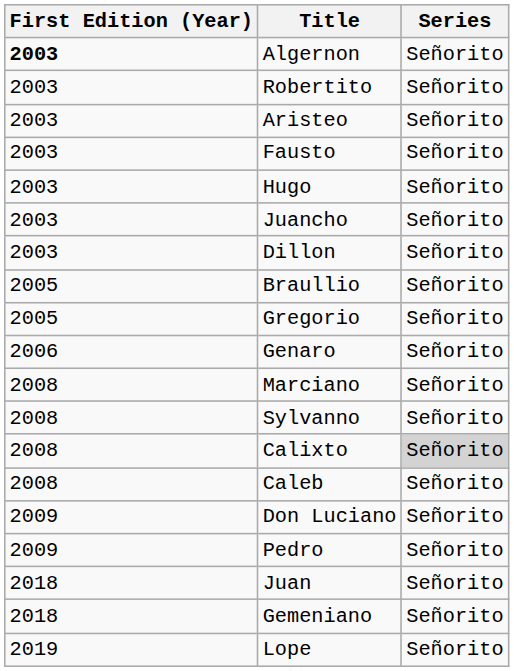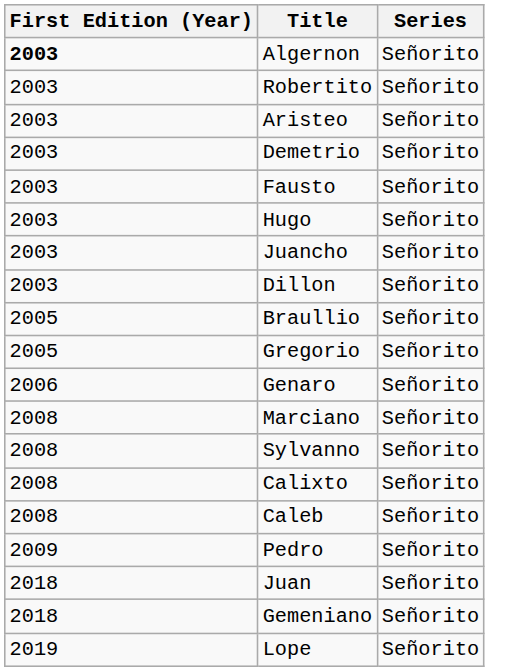 <table class="wikitable sortable">
 <tr>
 <th>First Edition (Year)</th>
 <th>Title</th>
 <th>Series</th>
 </tr>
 <tr>
 <td><strong>2003</strong></td>
 <td>Algernon</td>
 <td>Señorito</td>
 </tr>
 <tr>
 <td>2003</td>
 <td>Robertito</td>
 <td>Señorito</td>
 </tr>
 <tr>
 <td>2003</td>
 <td>Aristeo</td>
+<td>Señorito</td>
+</tr>
+<tr>
+<td>2003</td>
+<td>Demetrio</td>
 <td>Señorito</td>
 </tr>
 <tr>
 <td>2003</td>
 <td>Fausto</td>
 <td>Señorito</td>
 </tr>
 <tr>
 <td>2003</td>
 <td>Hugo</td>
 <td>Señorito</td>
 </tr>
 <tr>
 <td>2003</td>
 <td>Juancho</td>
 <td>Señorito</td>
 </tr>
 <tr>
 <td>2003</td>
 <td>Dillon</td>
 <td>Señorito</td>
 </tr>
 <tr>
 <td>2005</td>
 <td>Braullio</td>
 <td>Señorito</td>
 </tr>
 <tr>
 <td>2005</td>
 <td>Gregorio</td>
 <td>Señorito</td>
 </tr>
 <tr>
 <td>2006</td>
 <td>Genaro</td>
 <td>Señorito</td>
 </tr>
 <tr>
 <td>2008</td>
 <td>Marciano</td>
 <td>Señorito</td>
 </tr>
 <tr>
 <td>2008</td>
 <td>Sylvanno</td>
 <td>Señorito</td>
 </tr>
 <tr>
 <td>2008</td>
 <td>Calixto</td>
-<td style="background: lightgrey;">Señorito</td>
+<td>Señorito</td>
 </tr>
 <tr>
 <td>2008</td>
 <td>Caleb</td>
-<td>Señorito</td>
-</tr>
-<tr>
-<td>2009</td>
-<td>Don Luciano</td>
 <td>Señorito</td>
 </tr>
 <tr>
 <td>2009</td>
 <td>Pedro</td>
 <td>Señorito</td>
 </tr>
 <tr>
 <td>2018</td>
 <td>Juan</td>
 <td>Señorito</td>
 </tr>
 <tr>
 <td>2018</td>
 <td>Gemeniano</td>
 <td>Señorito</td>
 </tr>
 <tr>
 <td>2019</td>
 <td>Lope</td>
 <td>Señorito</td>
 </tr>
 </table>
